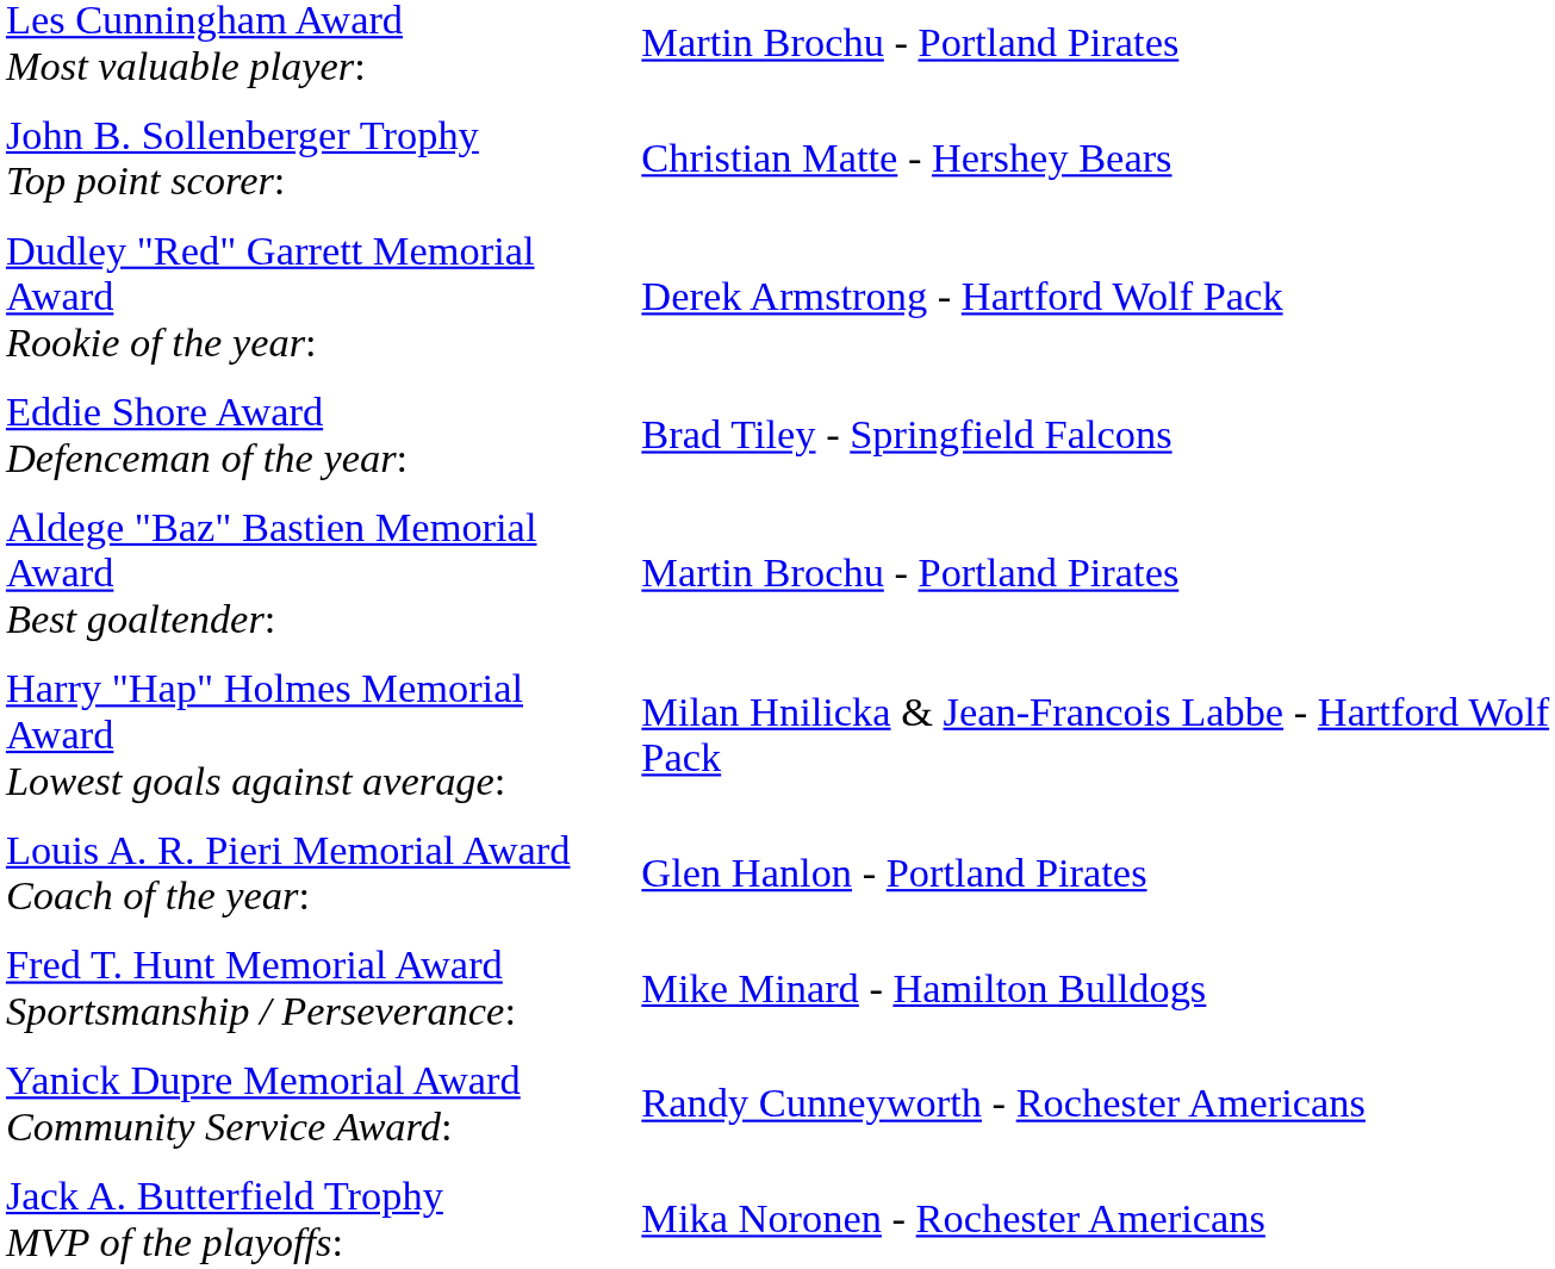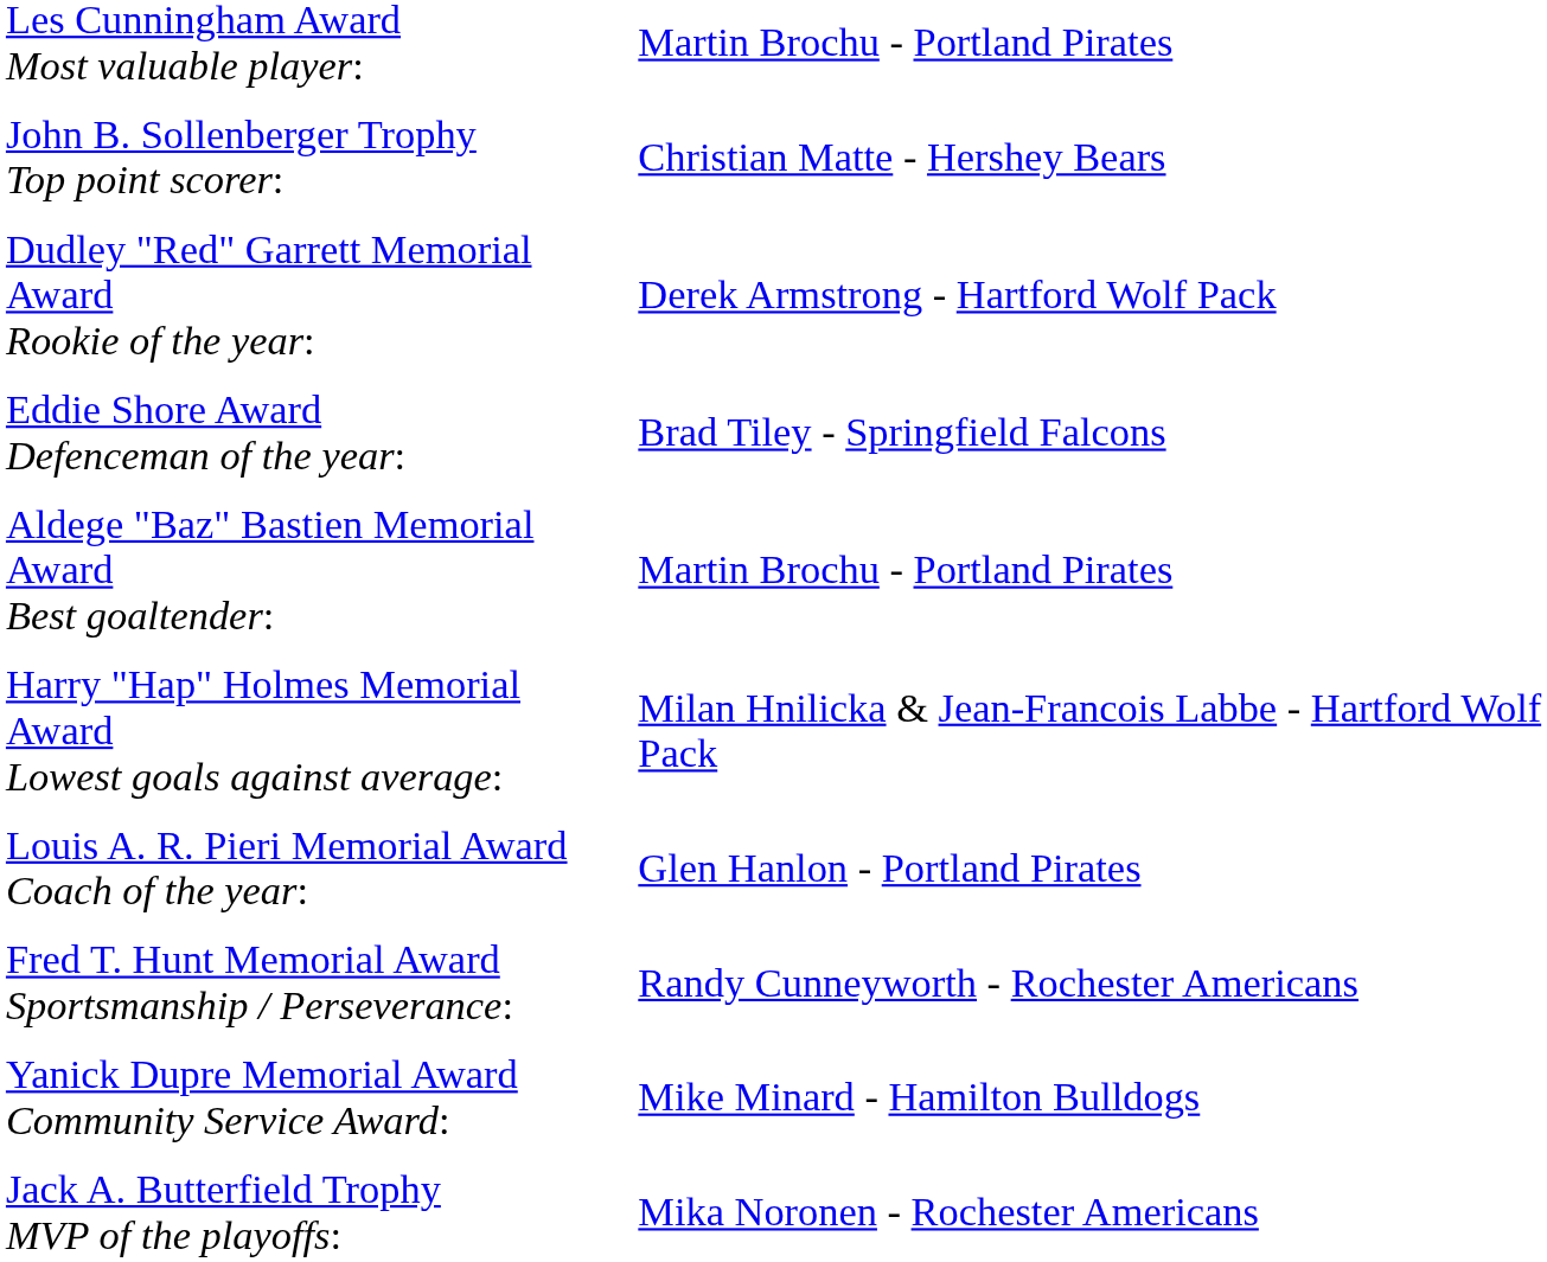 <table cellpadding="3" cellspacing="3">
 <tr>
 <td><a href='#'>Les Cunningham Award</a><br><em>Most valuable player</em>:</td>
 <td><a href='#'>Martin Brochu</a> - <a href='#'>Portland Pirates</a></td>
 </tr>
 <tr>
 <td><a href='#'>John B. Sollenberger Trophy</a><br><em>Top point scorer</em>:</td>
 <td><a href='#'>Christian Matte</a> - <a href='#'>Hershey Bears</a></td>
 </tr>
 <tr>
 <td><a href='#'>Dudley "Red" Garrett Memorial Award</a><br><em>Rookie of the year</em>:</td>
 <td><a href='#'>Derek Armstrong</a> - <a href='#'>Hartford Wolf Pack</a></td>
 </tr>
 <tr>
 <td><a href='#'>Eddie Shore Award</a><br><em>Defenceman of the year</em>:</td>
 <td><a href='#'>Brad Tiley</a> - <a href='#'>Springfield Falcons</a></td>
 </tr>
 <tr>
 <td><a href='#'>Aldege "Baz" Bastien Memorial Award</a><br><em>Best goaltender</em>:</td>
 <td><a href='#'>Martin Brochu</a> - <a href='#'>Portland Pirates</a></td>
 </tr>
 <tr>
 <td><a href='#'>Harry "Hap" Holmes Memorial Award</a><br><em>Lowest goals against average</em>:</td>
 <td><a href='#'>Milan Hnilicka</a> & <a href='#'>Jean-Francois Labbe</a> - <a href='#'>Hartford Wolf Pack</a></td>
 </tr>
 <tr>
 <td><a href='#'>Louis A. R. Pieri Memorial Award</a><br><em>Coach of the year</em>:</td>
 <td><a href='#'>Glen Hanlon</a> - <a href='#'>Portland Pirates</a></td>
 </tr>
 <tr>
 <td><a href='#'>Fred T. Hunt Memorial Award</a><br><em>Sportsmanship / Perseverance</em>:</td>
-<td><a href='#'>Mike Minard</a> - <a href='#'>Hamilton Bulldogs</a></td>
+<td><a href='#'>Randy Cunneyworth</a> - <a href='#'>Rochester Americans</a></td>
 </tr>
 <tr>
 <td><a href='#'>Yanick Dupre Memorial Award</a><br><em>Community Service Award</em>:</td>
-<td><a href='#'>Randy Cunneyworth</a> - <a href='#'>Rochester Americans</a></td>
+<td><a href='#'>Mike Minard</a> - <a href='#'>Hamilton Bulldogs</a></td>
 </tr>
 <tr>
 <td><a href='#'>Jack A. Butterfield Trophy</a><br><em>MVP of the playoffs</em>:</td>
 <td><a href='#'>Mika Noronen</a> - <a href='#'>Rochester Americans</a></td>
 </tr>
 </table>
